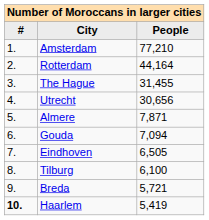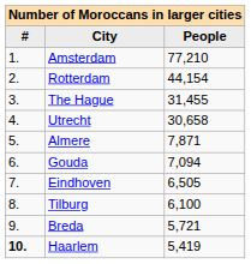 <table class="wikitable">
 <tr>
 <td colspan="10"  style="text-align:center; background:#ffdead;"><strong>Number of Moroccans in larger cities </strong></td>
 </tr>
 <tr style="background:#ddd;">
 <th style="background:#ececec;">#</th>
 <th style="background:#ececec;">City</th>
 <th style="background:#ececec;">People</th>
 </tr>
 <tr style="text-align:left;">
 <td>1.</td>
 <td><a href='#'>Amsterdam</a></td>
 <td>77,210</td>
 </tr>
 <tr style="text-align:left;">
 <td>2.</td>
 <td><a href='#'>Rotterdam</a></td>
-<td>44,164</td>
+<td>44,154</td>
 </tr>
 <tr style="text-align:left;">
 <td>3.</td>
 <td><a href='#'>The Hague</a></td>
 <td>31,455</td>
 </tr>
 <tr style="text-align:left;">
 <td>4.</td>
 <td><a href='#'>Utrecht</a></td>
-<td>30,656</td>
+<td>30,658</td>
 </tr>
 <tr style="text-align:left;">
 <td>5.</td>
 <td><a href='#'>Almere</a></td>
 <td>7,871</td>
 </tr>
 <tr style="text-align:left;">
 <td>6.</td>
 <td><a href='#'>Gouda</a></td>
 <td>7,094</td>
 </tr>
 <tr style="text-align:left;">
 <td>7.</td>
 <td><a href='#'>Eindhoven</a></td>
 <td>6,505</td>
 </tr>
 <tr style="text-align:left;">
 <td>8.</td>
 <td><a href='#'>Tilburg</a></td>
 <td>6,100</td>
 </tr>
 <tr style="text-align:left;">
 <td>9.</td>
 <td><a href='#'>Breda</a></td>
 <td>5,721</td>
 </tr>
 <tr style="text-align:left;">
 <td><strong>10.</strong></td>
 <td><a href='#'>Haarlem</a></td>
 <td>5,419</td>
 </tr>
 </table>
